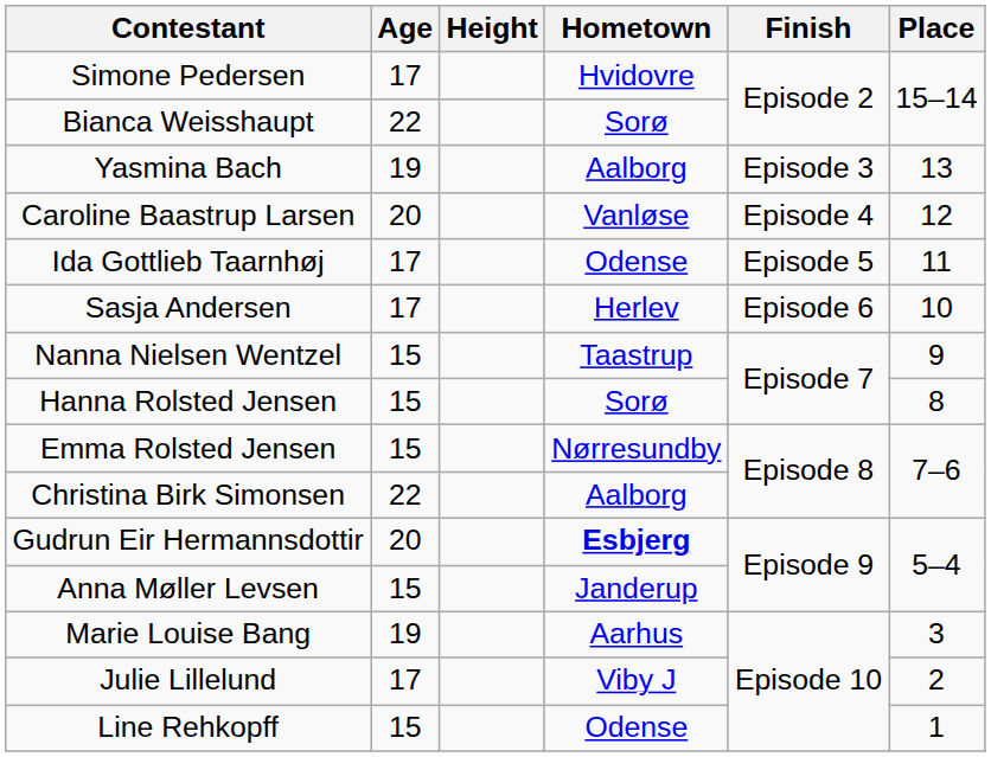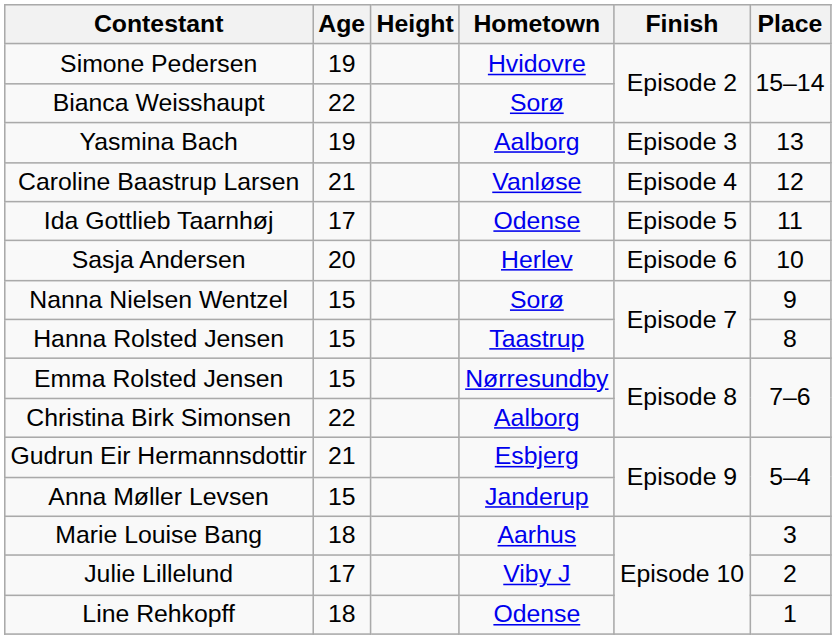 <table style="text-align:center; " class="wikitable sortable">
 <tr>
 <th>Contestant</th>
 <th>Age</th>
 <th>Height</th>
 <th>Hometown</th>
 <th>Finish</th>
 <th>Place</th>
 </tr>
 <tr>
 <td>Simone Pedersen</td>
-<td>17</td>
+<td>19</td>
 <td></td>
 <td><a href='#'>Hvidovre</a></td>
 <td rowspan="2">Episode 2</td>
 <td rowspan="2">15–14</td>
 </tr>
 <tr>
 <td>Bianca Weisshaupt</td>
 <td>22</td>
 <td></td>
 <td><a href='#'>Sorø</a></td>
 </tr>
 <tr>
 <td>Yasmina Bach</td>
 <td>19</td>
 <td></td>
 <td><a href='#'>Aalborg</a></td>
 <td>Episode 3</td>
 <td>13</td>
 </tr>
 <tr>
 <td>Caroline Baastrup Larsen</td>
-<td>20</td>
+<td>21</td>
 <td></td>
 <td><a href='#'>Vanløse</a></td>
 <td>Episode 4</td>
 <td>12</td>
 </tr>
 <tr>
 <td>Ida Gottlieb Taarnhøj</td>
 <td>17</td>
 <td></td>
 <td><a href='#'>Odense</a></td>
 <td>Episode 5</td>
 <td>11</td>
 </tr>
 <tr>
 <td>Sasja Andersen</td>
-<td>17</td>
+<td>20</td>
 <td></td>
 <td><a href='#'>Herlev</a></td>
 <td>Episode 6</td>
 <td>10</td>
 </tr>
 <tr>
 <td>Nanna Nielsen Wentzel</td>
 <td>15</td>
 <td></td>
-<td><a href='#'>Taastrup</a></td>
+<td><a href='#'>Sorø</a></td>
 <td rowspan="2">Episode 7</td>
 <td>9</td>
 </tr>
 <tr>
 <td>Hanna Rolsted Jensen</td>
 <td>15</td>
 <td></td>
-<td><a href='#'>Sorø</a></td>
+<td><a href='#'>Taastrup</a></td>
 <td>8</td>
 </tr>
 <tr>
 <td>Emma Rolsted Jensen</td>
 <td>15</td>
 <td></td>
 <td><a href='#'>Nørresundby</a></td>
 <td rowspan="2">Episode 8</td>
 <td rowspan="2">7–6</td>
 </tr>
 <tr>
 <td>Christina Birk Simonsen</td>
 <td>22</td>
 <td></td>
 <td><a href='#'>Aalborg</a></td>
 </tr>
 <tr>
 <td>Gudrun Eir Hermannsdottir</td>
-<td>20</td>
+<td>21</td>
 <td></td>
-<td><strong><a href='#'>Esbjerg</a></strong></td>
+<td><a href='#'>Esbjerg</a></td>
 <td rowspan="2">Episode 9</td>
 <td rowspan="2">5–4</td>
 </tr>
 <tr>
 <td>Anna Møller Levsen</td>
 <td>15</td>
 <td></td>
 <td><a href='#'>Janderup</a></td>
 </tr>
 <tr>
 <td>Marie Louise Bang</td>
-<td>19</td>
+<td>18</td>
 <td></td>
 <td><a href='#'>Aarhus</a></td>
 <td rowspan="3">Episode 10</td>
 <td>3</td>
 </tr>
 <tr>
 <td>Julie Lillelund</td>
 <td>17</td>
 <td></td>
 <td><a href='#'>Viby J</a></td>
 <td>2</td>
 </tr>
 <tr>
 <td>Line Rehkopff</td>
-<td>15</td>
+<td>18</td>
 <td></td>
 <td><a href='#'>Odense</a></td>
 <td>1</td>
 </tr>
 </table>
